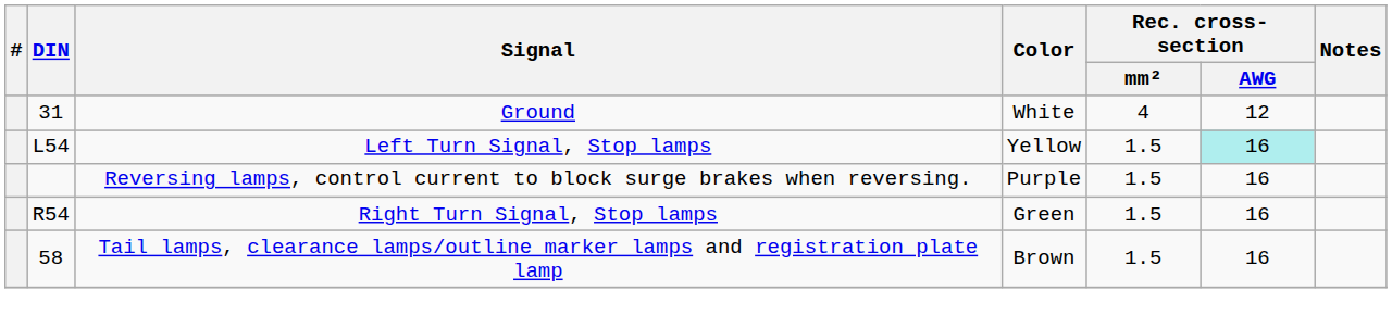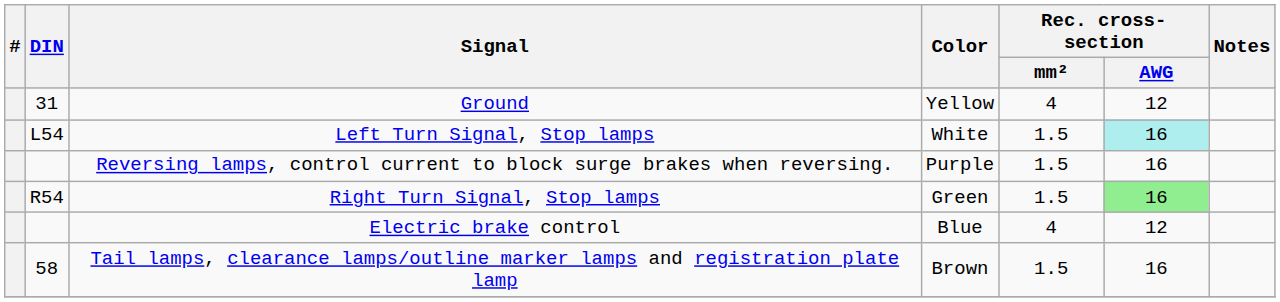 <table class="wikitable sortable" style="text-align: center">
 <tr>
 <th rowspan="2">#</th>
 <th rowspan="2"><a href='#'>DIN</a></th>
 <th rowspan="2">Signal</th>
 <th rowspan="2">Color</th>
 <th colspan="2">Rec. cross-section</th>
 <th rowspan="2">Notes</th>
 </tr>
 <tr>
 <th>mm²</th>
 <th><a href='#'>AWG</a></th>
 </tr>
 <tr>
 <th></th>
 <td>31</td>
 <td><a href='#'>Ground</a></td>
-<td>White</td>
+<td>Yellow</td>
 <td>4</td>
 <td>12</td>
 <td></td>
 </tr>
 <tr>
 <th></th>
 <td>L54</td>
 <td><a href='#'>Left Turn Signal</a>, <a href='#'>Stop lamps</a></td>
-<td>Yellow</td>
+<td>White</td>
 <td>1.5</td>
 <td style="background: paleturquoise;">16</td>
 <td></td>
 </tr>
 <tr>
 <th></th>
 <td></td>
 <td><a href='#'>Reversing lamps</a>, control current to block surge brakes when reversing.</td>
 <td>Purple</td>
 <td>1.5</td>
 <td>16</td>
 <td></td>
 </tr>
 <tr>
 <th></th>
 <td>R54</td>
 <td><a href='#'>Right Turn Signal</a>, <a href='#'>Stop lamps</a></td>
 <td>Green</td>
 <td>1.5</td>
-<td>16</td>
+<td style="background: lightgreen;">16</td>
+<td></td>
+</tr>
+<tr>
+<th></th>
+<td></td>
+<td><a href='#'>Electric brake</a> control</td>
+<td>Blue</td>
+<td>4</td>
+<td>12</td>
 <td></td>
 </tr>
 <tr>
 <th></th>
 <td>58</td>
 <td><a href='#'>Tail lamps</a>, <a href='#'>clearance lamps/outline marker lamps</a> and <a href='#'>registration plate lamp</a></td>
 <td>Brown</td>
 <td>1.5</td>
 <td>16</td>
 <td></td>
 </tr>
 <tr>
 </tr>
 </table>
